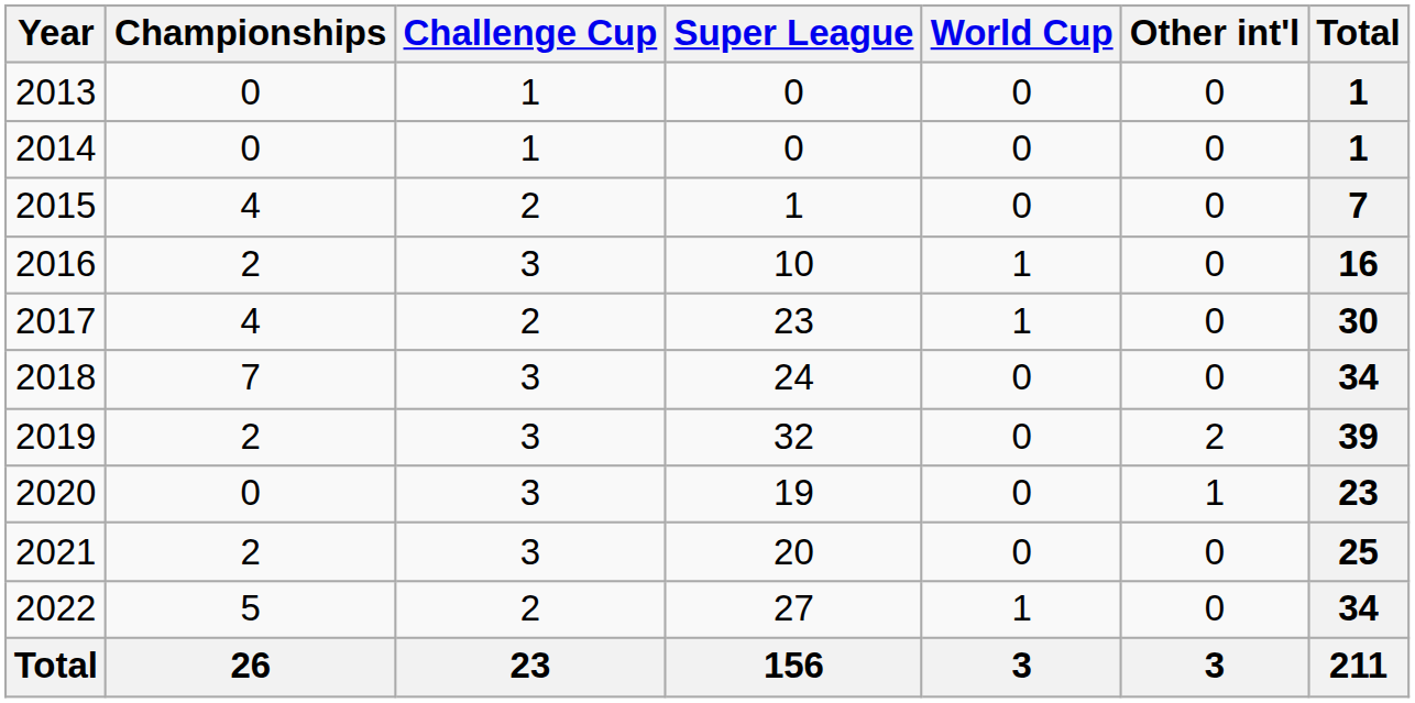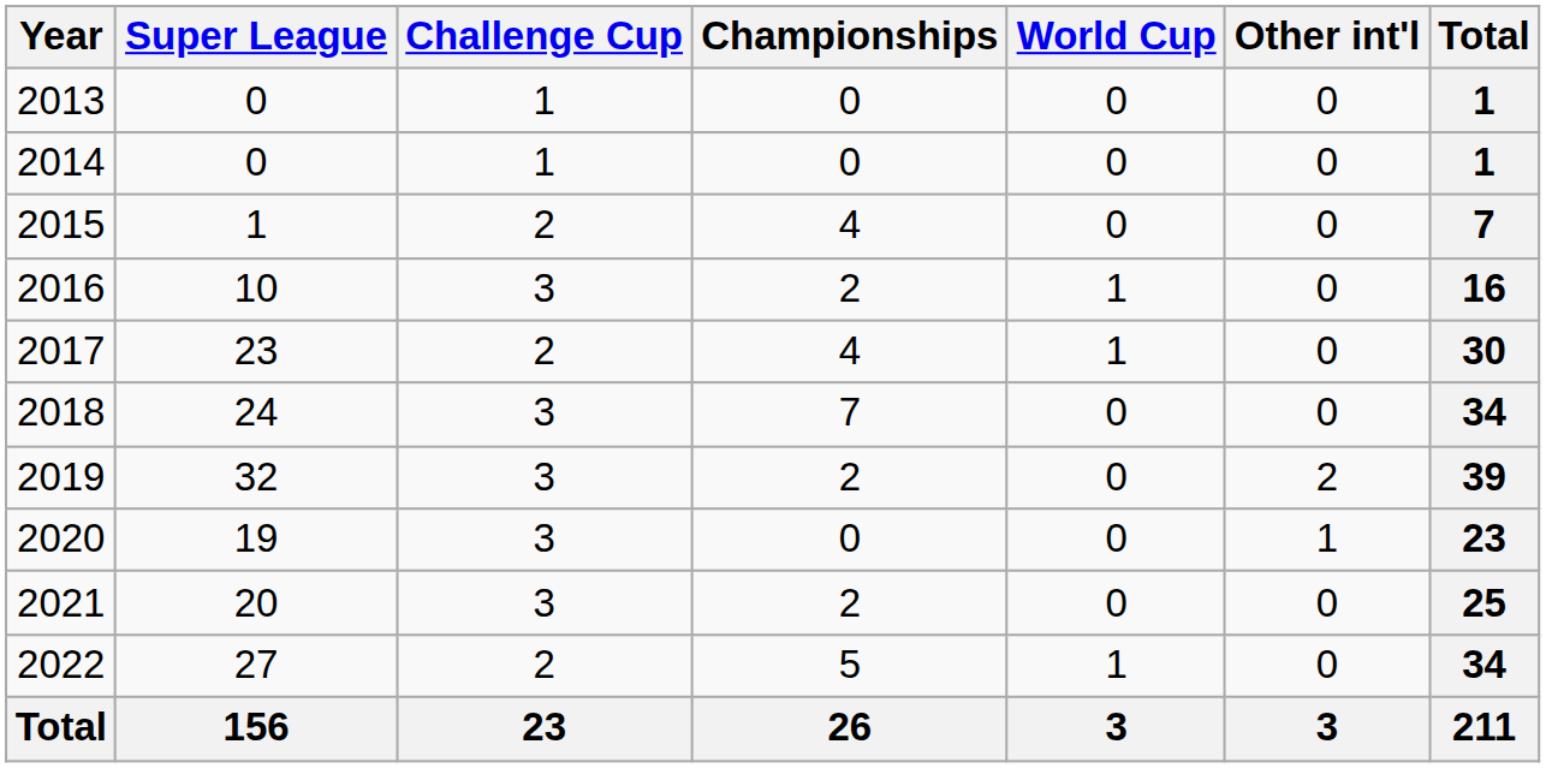 <table class="wikitable" style="text-align:center">
 <tr>
 <th>Year</th>
+<th><a href='#'>Super League</a></th>
+<th><a href='#'>Challenge Cup</a></th>
 <th>Championships</th>
-<th><a href='#'>Challenge Cup</a></th>
-<th><a href='#'>Super League</a></th>
 <th><a href='#'>World Cup</a></th>
 <th>Other int'l</th>
 <th>Total</th>
 </tr>
 <tr>
 <td>2013</td>
 <td>0</td>
 <td>1</td>
 <td>0</td>
 <td>0</td>
 <td>0</td>
 <th>1</th>
 </tr>
 <tr>
 <td>2014</td>
 <td>0</td>
 <td>1</td>
 <td>0</td>
 <td>0</td>
 <td>0</td>
 <th>1</th>
 </tr>
 <tr>
 <td>2015</td>
+<td>1</td>
+<td>2</td>
 <td>4</td>
-<td>2</td>
-<td>1</td>
 <td>0</td>
 <td>0</td>
 <th>7</th>
 </tr>
 <tr>
 <td>2016</td>
+<td>10</td>
+<td>3</td>
 <td>2</td>
-<td>3</td>
-<td>10</td>
 <td>1</td>
 <td>0</td>
 <th>16</th>
 </tr>
 <tr>
 <td>2017</td>
+<td>23</td>
+<td>2</td>
 <td>4</td>
-<td>2</td>
-<td>23</td>
 <td>1</td>
 <td>0</td>
 <th>30</th>
 </tr>
 <tr>
 <td>2018</td>
+<td>24</td>
+<td>3</td>
 <td>7</td>
-<td>3</td>
-<td>24</td>
 <td>0</td>
 <td>0</td>
 <th>34</th>
 </tr>
 <tr>
 <td>2019</td>
+<td>32</td>
+<td>3</td>
 <td>2</td>
-<td>3</td>
-<td>32</td>
 <td>0</td>
 <td>2</td>
 <th>39</th>
 </tr>
 <tr>
 <td>2020</td>
+<td>19</td>
+<td>3</td>
 <td>0</td>
-<td>3</td>
-<td>19</td>
 <td>0</td>
 <td>1</td>
 <th>23</th>
 </tr>
 <tr>
 <td>2021</td>
+<td>20</td>
+<td>3</td>
 <td>2</td>
-<td>3</td>
-<td>20</td>
 <td>0</td>
 <td>0</td>
 <th>25</th>
 </tr>
 <tr>
 <td>2022</td>
+<td>27</td>
+<td>2</td>
 <td>5</td>
-<td>2</td>
-<td>27</td>
 <td>1</td>
 <td>0</td>
 <th>34</th>
 </tr>
 <tr>
 <th>Total</th>
+<th>156</th>
+<th>23</th>
 <th>26</th>
-<th>23</th>
-<th>156</th>
 <th>3</th>
 <th>3</th>
 <th>211</th>
 </tr>
 </table>
